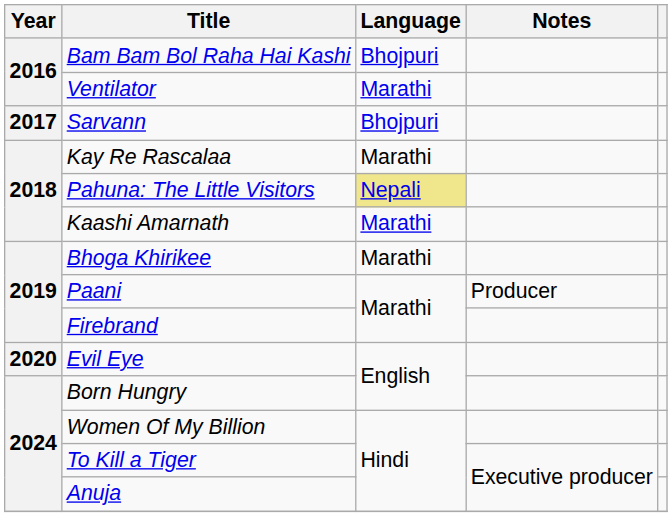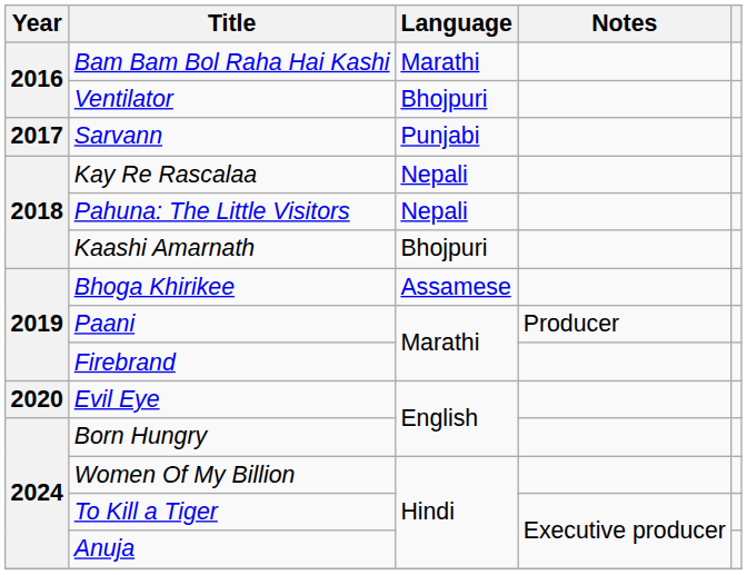 <table class="wikitable plainrowheaders sortable" style="margin-right: 0;">
 <tr>
 <th scope="col">Year</th>
 <th scope="col">Title</th>
 <th scope="col">Language</th>
 <th scope="col" class="unsortable">Notes</th>
 <th scope="col" class="unsortable"></th>
 </tr>
 <tr>
 <th scope="row"  rowspan="2">2016</th>
 <td><em><a href='#'>Bam Bam Bol Raha Hai Kashi</a></em></td>
-<td><a href='#'>Bhojpuri</a></td>
+<td><a href='#'>Marathi</a></td>
 <td></td>
 <td style="text-align: center;"></td>
 </tr>
 <tr>
 <td><em><a href='#'>Ventilator</a></em></td>
-<td><a href='#'>Marathi</a></td>
+<td><a href='#'>Bhojpuri</a></td>
 <td></td>
 <td style="text-align: center;"></td>
 </tr>
 <tr>
 <th scope="row">2017</th>
 <td><em><a href='#'>Sarvann</a></em></td>
-<td><a href='#'>Bhojpuri</a></td>
+<td><a href='#'>Punjabi</a></td>
 <td></td>
 <td style="text-align: center;"></td>
 </tr>
 <tr>
 <th scope="row" rowspan="3">2018</th>
 <td><em>Kay Re Rascalaa</em></td>
-<td>Marathi</td>
+<td><a href='#'>Nepali</a></td>
 <td></td>
 <td style="text-align: center;"></td>
 </tr>
 <tr>
 <td><em><a href='#'>Pahuna: The Little Visitors</a></em></td>
-<td style="background: khaki;"><a href='#'>Nepali</a></td>
+<td><a href='#'>Nepali</a></td>
 <td></td>
 <td style="text-align: center;"></td>
 </tr>
 <tr>
 <td><em>Kaashi Amarnath</em></td>
-<td><a href='#'>Marathi</a></td>
+<td>Bhojpuri</td>
 <td></td>
 <td style="text-align: center;"></td>
 </tr>
 <tr>
 <th scope="row" rowspan="3">2019</th>
 <td><em><a href='#'>Bhoga Khirikee</a></em></td>
-<td>Marathi</td>
+<td><a href='#'>Assamese</a></td>
 <td></td>
 <td style="text-align: center;"></td>
 </tr>
 <tr>
 <td><em><a href='#'>Paani</a></em></td>
 <td rowspan="2">Marathi</td>
 <td>Producer</td>
 <td style="text-align: center;"></td>
 </tr>
 <tr>
 <td><em><a href='#'>Firebrand</a></em></td>
 <td></td>
 <td style="text-align: center;"></td>
 </tr>
 <tr>
 <th scope="row">2020</th>
 <td><em><a href='#'>Evil Eye</a></em></td>
 <td rowspan="2">English</td>
 <td></td>
 <td style="text-align: center;"></td>
 </tr>
 <tr>
 <th rowspan="4" scope="row">2024</th>
 <td><em>Born Hungry</em></td>
 <td></td>
 <td style="text-align: center;"></td>
 </tr>
 <tr>
 <td><em>Women Of My Billion</em></td>
 <td rowspan="3">Hindi</td>
 <td></td>
 <td style="text-align: center;"></td>
 </tr>
 <tr>
 <td><em><a href='#'>To Kill a Tiger</a></em></td>
 <td rowspan="2">Executive producer</td>
 <td style="text-align: center;"></td>
 </tr>
 <tr>
 <td><em><a href='#'>Anuja</a></em></td>
 <td style="text-align: center;"></td>
 </tr>
 <tr>
 </tr>
 </table>
